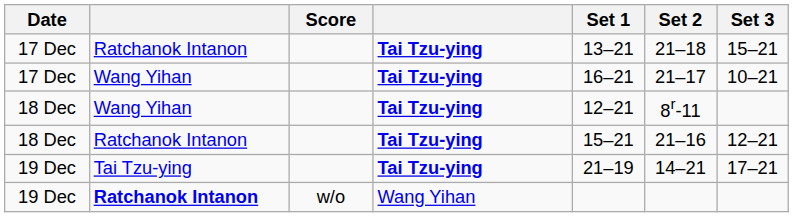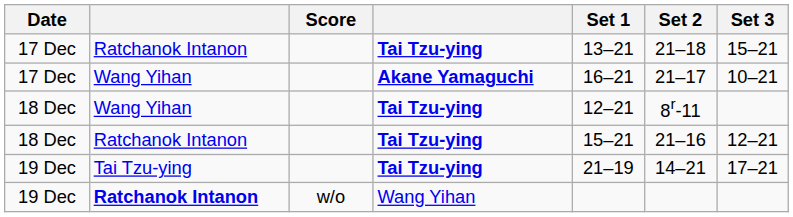 <table class="wikitable" style="text-align: center; font-size:90% ">
 <tr>
 <th width="60">Date</th>
 <th align="right" width="150"></th>
 <th width="60">Score</th>
 <th align="left" width="150"></th>
 <th width="50">Set 1</th>
 <th width="50">Set 2</th>
 <th width="50">Set 3</th>
 </tr>
 <tr>
 <td>17 Dec</td>
 <td align=left> <a href='#'>Ratchanok Intanon</a></td>
 <td align=center></td>
 <td align=left><strong> <a href='#'>Tai Tzu-ying</a></strong></td>
 <td>13–21</td>
 <td>21–18</td>
 <td>15–21</td>
 </tr>
 <tr>
 <td>17 Dec</td>
 <td align=left> <a href='#'>Wang Yihan</a></td>
 <td align=center></td>
-<td align=left><strong> <a href='#'>Tai Tzu-ying</a></strong></td>
+<td align=left><strong> <a href='#'>Akane Yamaguchi</a></strong></td>
 <td>16–21</td>
 <td>21–17</td>
 <td>10–21</td>
 </tr>
 <tr>
 <td>18 Dec</td>
 <td align=left> <a href='#'>Wang Yihan</a></td>
 <td align=center></td>
 <td align=left><strong> <a href='#'>Tai Tzu-ying</a></strong></td>
 <td>12–21</td>
 <td>8<sup>r</sup>-11</td>
 <td></td>
 </tr>
 <tr>
 <td>18 Dec</td>
 <td align=left> <a href='#'>Ratchanok Intanon</a></td>
 <td align=center></td>
 <td align=left><strong> <a href='#'>Tai Tzu-ying</a></strong></td>
 <td>15–21</td>
 <td>21–16</td>
 <td>12–21</td>
 </tr>
 <tr>
 <td>19 Dec</td>
 <td align=left> <a href='#'>Tai Tzu-ying</a></td>
 <td align=center></td>
 <td align=left><strong> <a href='#'>Tai Tzu-ying</a></strong></td>
 <td>21–19</td>
 <td>14–21</td>
 <td>17–21</td>
 </tr>
 <tr>
 <td>19 Dec</td>
 <td align=left><strong> <a href='#'>Ratchanok Intanon</a></strong></td>
 <td align=center>w/o</td>
 <td align=left> <a href='#'>Wang Yihan</a></td>
 <td></td>
 <td></td>
 <td></td>
 </tr>
 </table>
